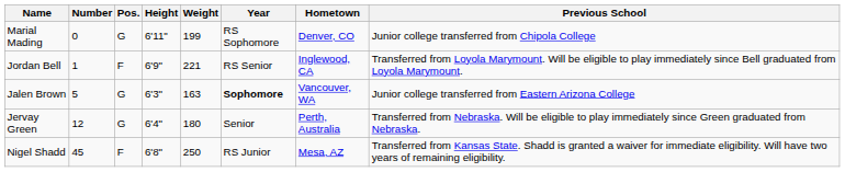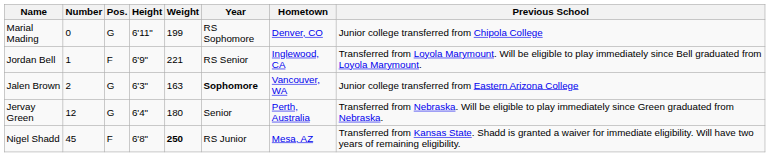 <table class="wikitable sortable" border="1">
 <tr>
 <th>Name</th>
 <th>Number</th>
 <th>Pos.</th>
 <th>Height</th>
 <th>Weight</th>
 <th>Year</th>
 <th>Hometown</th>
 <th class="unsortable">Previous School</th>
 </tr>
 <tr>
 <td>Marial Mading</td>
 <td>0</td>
 <td>G</td>
 <td>6'11"</td>
 <td>199</td>
 <td>RS Sophomore</td>
 <td><a href='#'>Denver, CO</a></td>
 <td>Junior college transferred from <a href='#'>Chipola College</a></td>
 </tr>
 <tr>
 <td>Jordan Bell</td>
 <td>1</td>
 <td>F</td>
 <td>6'9"</td>
 <td>221</td>
 <td>RS Senior</td>
 <td><a href='#'>Inglewood, CA</a></td>
 <td>Transferred from <a href='#'>Loyola Marymount</a>. Will be eligible to play immediately since Bell graduated from <a href='#'>Loyola Marymount</a>.</td>
 </tr>
 <tr>
 <td>Jalen Brown</td>
-<td>5</td>
+<td>2</td>
 <td>G</td>
 <td>6'3"</td>
 <td>163</td>
 <td><strong>Sophomore</strong></td>
 <td><a href='#'>Vancouver, WA</a></td>
 <td>Junior college transferred from <a href='#'>Eastern Arizona College</a></td>
 </tr>
 <tr>
 <td>Jervay Green</td>
 <td>12</td>
 <td>G</td>
 <td>6'4"</td>
 <td>180</td>
 <td>Senior</td>
 <td><a href='#'>Perth, Australia</a></td>
 <td>Transferred from <a href='#'>Nebraska</a>. Will be eligible to play immediately since Green graduated from <a href='#'>Nebraska</a>.</td>
 </tr>
 <tr>
 <td>Nigel Shadd</td>
 <td>45</td>
 <td>F</td>
 <td>6'8"</td>
-<td>250</td>
+<td><strong>250</strong></td>
 <td>RS Junior</td>
 <td><a href='#'>Mesa, AZ</a></td>
 <td>Transferred from <a href='#'>Kansas State</a>. Shadd is granted a waiver for immediate eligibility. Will have two years of remaining eligibility.</td>
 </tr>
 </table>
